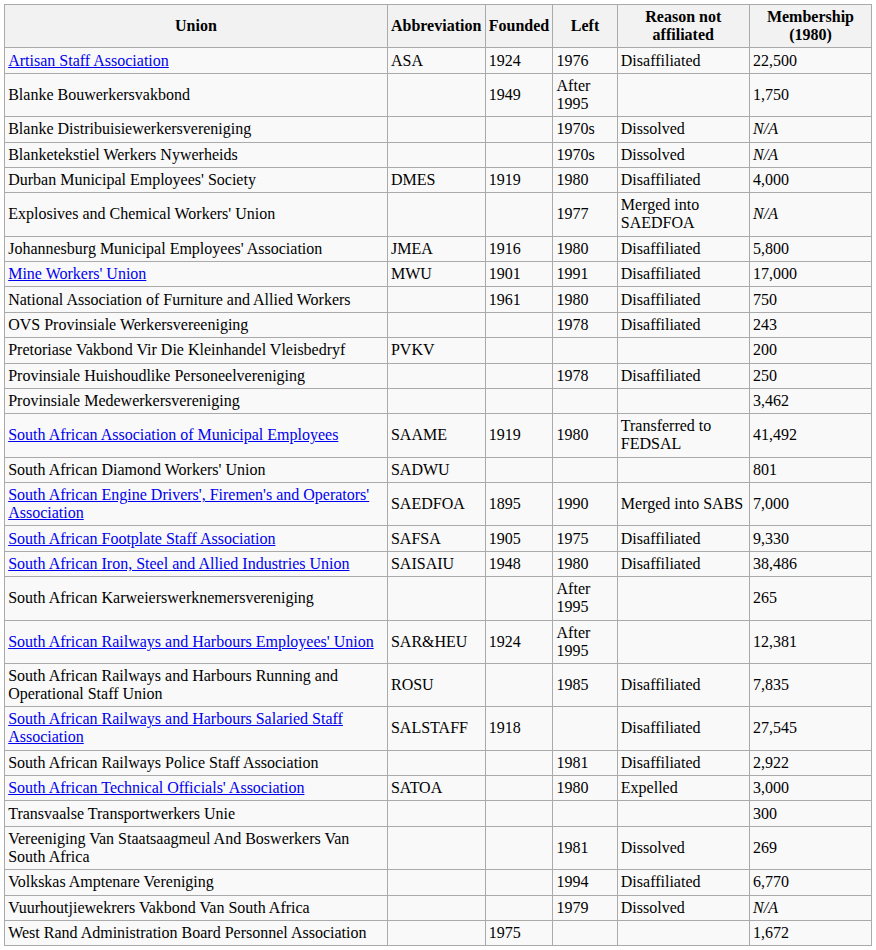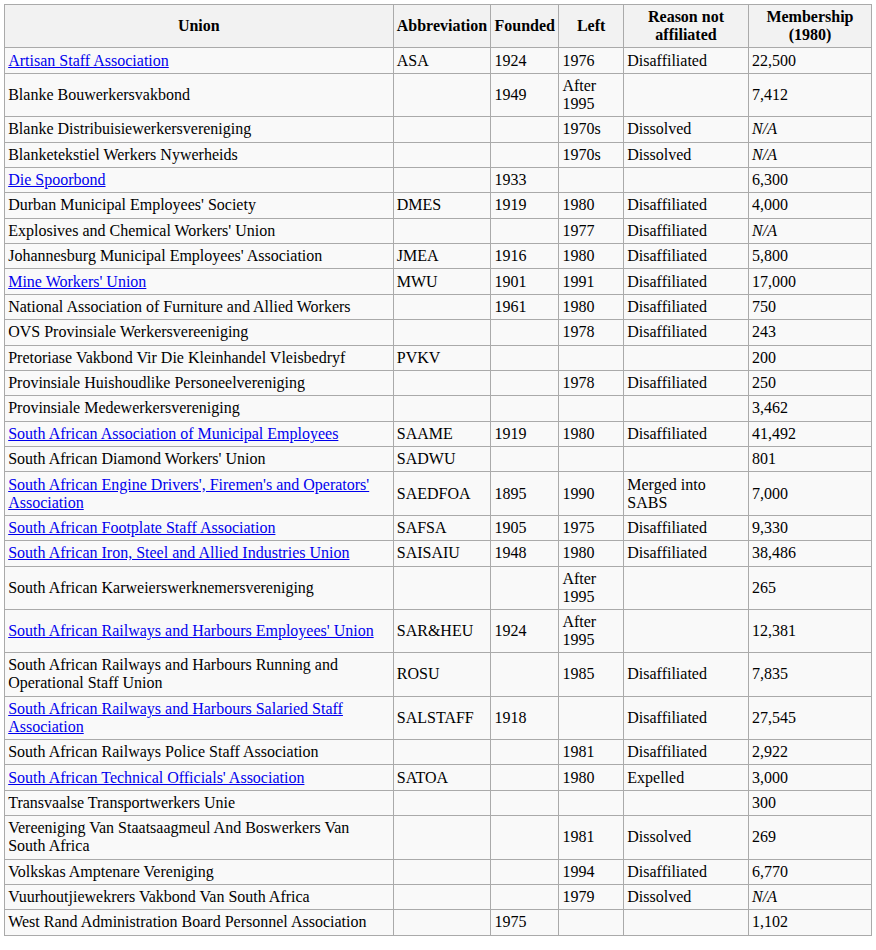 <table class="wikitable sortable">
 <tr>
 <th>Union</th>
 <th>Abbreviation</th>
 <th>Founded</th>
 <th>Left</th>
 <th>Reason not affiliated</th>
 <th>Membership (1980)</th>
 </tr>
 <tr>
 <td><a href='#'>Artisan Staff Association</a></td>
 <td>ASA</td>
 <td>1924</td>
 <td>1976</td>
 <td>Disaffiliated</td>
 <td>22,500</td>
 </tr>
 <tr>
 <td>Blanke Bouwerkersvakbond</td>
 <td></td>
 <td>1949</td>
 <td>After 1995</td>
 <td></td>
-<td>1,750</td>
+<td>7,412</td>
 </tr>
 <tr>
 <td>Blanke Distribuisiewerkersvereniging</td>
 <td></td>
 <td></td>
 <td>1970s</td>
 <td>Dissolved</td>
 <td><em>N/A</em></td>
 </tr>
 <tr>
 <td>Blanketekstiel Werkers Nywerheids</td>
 <td></td>
 <td></td>
 <td>1970s</td>
 <td>Dissolved</td>
 <td><em>N/A</em></td>
 </tr>
 <tr>
+<td><a href='#'>Die Spoorbond</a></td>
+<td></td>
+<td>1933</td>
+<td></td>
+<td></td>
+<td>6,300</td>
+</tr>
+<tr>
 <td>Durban Municipal Employees' Society</td>
 <td>DMES</td>
 <td>1919</td>
 <td>1980</td>
 <td>Disaffiliated</td>
 <td>4,000</td>
 </tr>
 <tr>
 <td>Explosives and Chemical Workers' Union</td>
 <td></td>
 <td></td>
 <td>1977</td>
-<td>Merged into SAEDFOA</td>
+<td>Disaffiliated</td>
 <td><em>N/A</em></td>
 </tr>
 <tr>
 <td>Johannesburg Municipal Employees' Association</td>
 <td>JMEA</td>
 <td>1916</td>
 <td>1980</td>
 <td>Disaffiliated</td>
 <td>5,800</td>
 </tr>
 <tr>
 <td><a href='#'>Mine Workers' Union</a></td>
 <td>MWU</td>
 <td>1901</td>
 <td>1991</td>
 <td>Disaffiliated</td>
 <td>17,000</td>
 </tr>
 <tr>
 <td>National Association of Furniture and Allied Workers</td>
 <td></td>
 <td>1961</td>
 <td>1980</td>
 <td>Disaffiliated</td>
 <td>750</td>
 </tr>
 <tr>
 <td>OVS Provinsiale Werkersvereeniging</td>
 <td></td>
 <td></td>
 <td>1978</td>
 <td>Disaffiliated</td>
 <td>243</td>
 </tr>
 <tr>
 <td>Pretoriase Vakbond Vir Die Kleinhandel Vleisbedryf</td>
 <td>PVKV</td>
 <td></td>
 <td></td>
 <td></td>
 <td>200</td>
 </tr>
 <tr>
 <td>Provinsiale Huishoudlike Personeelvereniging</td>
 <td></td>
 <td></td>
 <td>1978</td>
 <td>Disaffiliated</td>
 <td>250</td>
 </tr>
 <tr>
 <td>Provinsiale Medewerkersvereniging</td>
 <td></td>
 <td></td>
 <td></td>
 <td></td>
 <td>3,462</td>
 </tr>
 <tr>
 <td><a href='#'>South African Association of Municipal Employees</a></td>
 <td>SAAME</td>
 <td>1919</td>
 <td>1980</td>
-<td>Transferred to FEDSAL</td>
+<td>Disaffiliated</td>
 <td>41,492</td>
 </tr>
 <tr>
 <td>South African Diamond Workers' Union</td>
 <td>SADWU</td>
 <td></td>
 <td></td>
 <td></td>
 <td>801</td>
 </tr>
 <tr>
 <td><a href='#'>South African Engine Drivers', Firemen's and Operators' Association</a></td>
 <td>SAEDFOA</td>
 <td>1895</td>
 <td>1990</td>
 <td>Merged into SABS</td>
 <td>7,000</td>
 </tr>
 <tr>
 <td><a href='#'>South African Footplate Staff Association</a></td>
 <td>SAFSA</td>
 <td>1905</td>
 <td>1975</td>
 <td>Disaffiliated</td>
 <td>9,330</td>
 </tr>
 <tr>
 <td><a href='#'>South African Iron, Steel and Allied Industries Union</a></td>
 <td>SAISAIU</td>
 <td>1948</td>
 <td>1980</td>
 <td>Disaffiliated</td>
 <td>38,486</td>
 </tr>
 <tr>
 <td>South African Karweierswerknemersvereniging</td>
 <td></td>
 <td></td>
 <td>After 1995</td>
 <td></td>
 <td>265</td>
 </tr>
 <tr>
 <td><a href='#'>South African Railways and Harbours Employees' Union</a></td>
 <td>SAR&HEU</td>
 <td>1924</td>
 <td>After 1995</td>
 <td></td>
 <td>12,381</td>
 </tr>
 <tr>
 <td>South African Railways and Harbours Running and Operational Staff Union</td>
 <td>ROSU</td>
 <td></td>
 <td>1985</td>
 <td>Disaffiliated</td>
 <td>7,835</td>
 </tr>
 <tr>
 <td><a href='#'>South African Railways and Harbours Salaried Staff Association</a></td>
 <td>SALSTAFF</td>
 <td>1918</td>
 <td></td>
 <td>Disaffiliated</td>
 <td>27,545</td>
 </tr>
 <tr>
 <td>South African Railways Police Staff Association</td>
 <td></td>
 <td></td>
 <td>1981</td>
 <td>Disaffiliated</td>
 <td>2,922</td>
 </tr>
 <tr>
 <td><a href='#'>South African Technical Officials' Association</a></td>
 <td>SATOA</td>
 <td></td>
 <td>1980</td>
 <td>Expelled</td>
 <td>3,000</td>
 </tr>
 <tr>
 <td>Transvaalse Transportwerkers Unie</td>
 <td></td>
 <td></td>
 <td></td>
 <td></td>
 <td>300</td>
 </tr>
 <tr>
 <td>Vereeniging Van Staatsaagmeul And Boswerkers Van South Africa</td>
 <td></td>
 <td></td>
 <td>1981</td>
 <td>Dissolved</td>
 <td>269</td>
 </tr>
 <tr>
 <td>Volkskas Amptenare Vereniging</td>
 <td></td>
 <td></td>
 <td>1994</td>
 <td>Disaffiliated</td>
 <td>6,770</td>
 </tr>
 <tr>
 <td>Vuurhoutjiewekrers Vakbond Van South Africa</td>
 <td></td>
 <td></td>
 <td>1979</td>
 <td>Dissolved</td>
 <td><em>N/A</em></td>
 </tr>
 <tr>
 <td>West Rand Administration Board Personnel Association</td>
 <td></td>
 <td>1975</td>
 <td></td>
 <td></td>
-<td>1,672</td>
+<td>1,102</td>
 </tr>
 </table>
